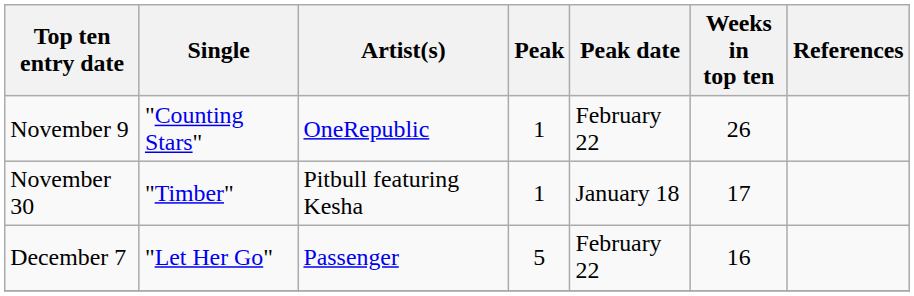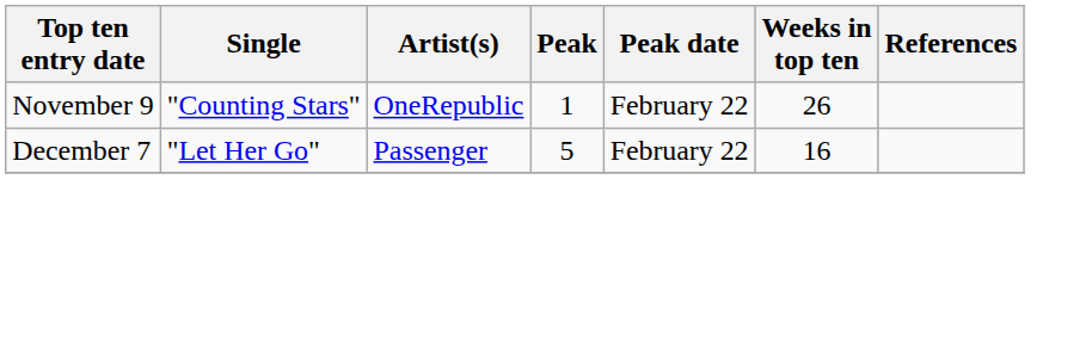 <table class="wikitable sortable">
 <tr>
 <th>Top ten<br>entry date</th>
 <th>Single</th>
 <th>Artist(s)</th>
 <th>Peak</th>
 <th>Peak date</th>
 <th>Weeks in<br>top ten</th>
 <th>References</th>
 </tr>
 <tr>
 <td>November 9</td>
 <td>"<a href='#'>Counting Stars</a>"</td>
 <td><a href='#'>OneRepublic</a></td>
 <td align="center">1</td>
 <td>February 22</td>
 <td align="center">26</td>
 <td align=center></td>
 </tr>
 <tr>
-<td>November 30</td>
-<td>"<a href='#'>Timber</a>"</td>
-<td>Pitbull featuring Kesha</td>
-<td align="center">1</td>
-<td>January 18</td>
-<td align=center>17</td>
-<td align=center></td>
-</tr>
-<tr>
 <td>December 7</td>
 <td>"<a href='#'>Let Her Go</a>"</td>
 <td><a href='#'>Passenger</a></td>
 <td align="center">5</td>
 <td>February 22</td>
 <td align="center">16</td>
 <td align=center></td>
 </tr>
 <tr>
 </tr>
 </table>
